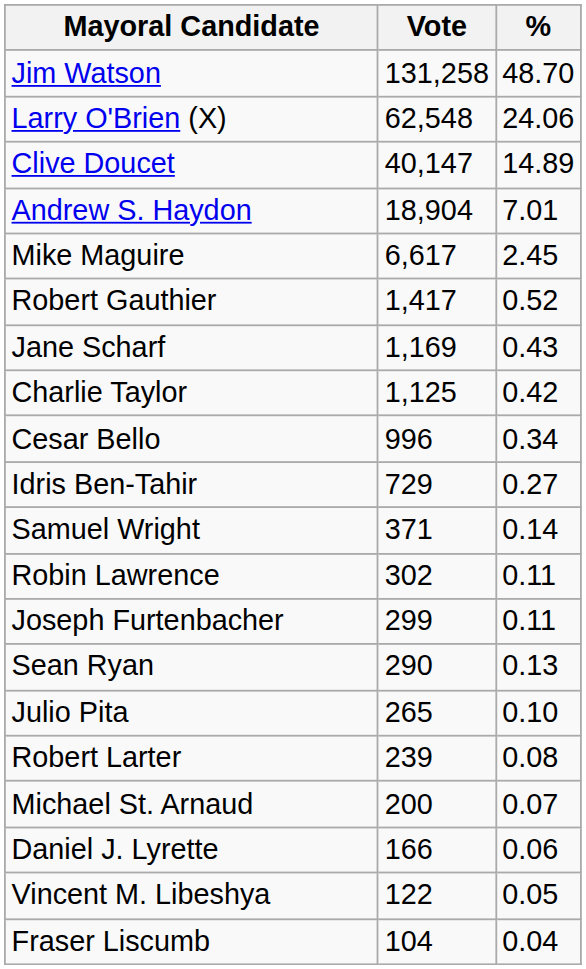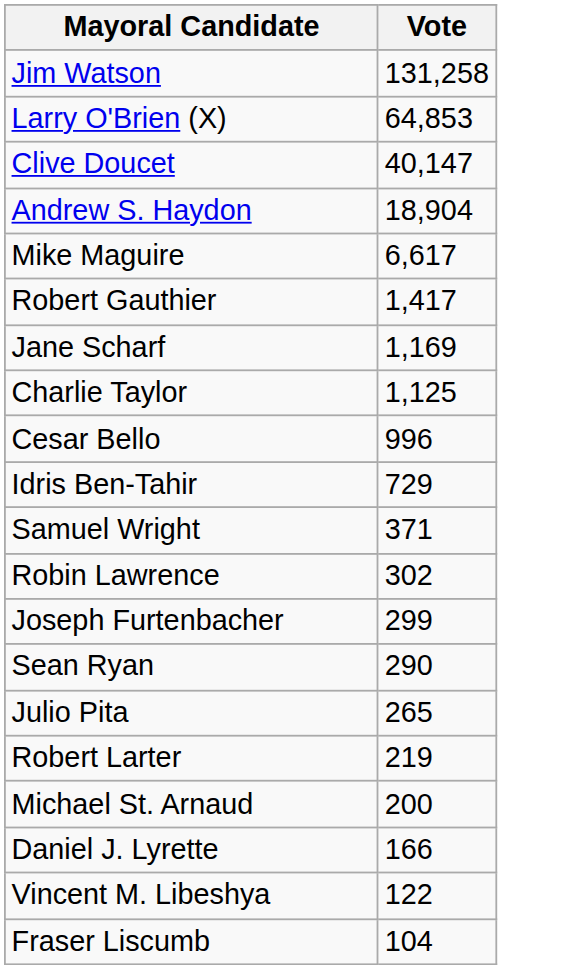 <table class="wikitable">
 <tr>
 <th bgcolor="#DDDDFF" width="200px">Mayoral Candidate</th>
 <th bgcolor="#DDDDFF" width="50px">Vote</th>
-<th bgcolor="#DDDDFF" width="30px">%</th>
 </tr>
 <tr>
 <td><a href='#'>Jim Watson</a></td>
 <td>131,258</td>
-<td>48.70</td>
 </tr>
 <tr>
 <td><a href='#'>Larry O'Brien</a> (X)</td>
-<td>62,548</td>
-<td>24.06</td>
+<td>64,853</td>
 </tr>
 <tr>
 <td><a href='#'>Clive Doucet</a></td>
 <td>40,147</td>
-<td>14.89</td>
 </tr>
 <tr>
 <td><a href='#'>Andrew S. Haydon</a></td>
 <td>18,904</td>
-<td>7.01</td>
 </tr>
 <tr>
 <td>Mike Maguire</td>
 <td>6,617</td>
-<td>2.45</td>
 </tr>
 <tr>
 <td>Robert Gauthier</td>
 <td>1,417</td>
-<td>0.52</td>
 </tr>
 <tr>
 <td>Jane Scharf</td>
 <td>1,169</td>
-<td>0.43</td>
 </tr>
 <tr>
 <td>Charlie Taylor</td>
 <td>1,125</td>
-<td>0.42</td>
 </tr>
 <tr>
 <td>Cesar Bello</td>
 <td>996</td>
-<td>0.34</td>
 </tr>
 <tr>
 <td>Idris Ben-Tahir</td>
 <td>729</td>
-<td>0.27</td>
 </tr>
 <tr>
 <td>Samuel Wright</td>
 <td>371</td>
-<td>0.14</td>
 </tr>
 <tr>
 <td>Robin Lawrence</td>
 <td>302</td>
-<td>0.11</td>
 </tr>
 <tr>
 <td>Joseph Furtenbacher</td>
 <td>299</td>
-<td>0.11</td>
 </tr>
 <tr>
 <td>Sean Ryan</td>
 <td>290</td>
-<td>0.13</td>
 </tr>
 <tr>
 <td>Julio Pita</td>
 <td>265</td>
-<td>0.10</td>
 </tr>
 <tr>
 <td>Robert Larter</td>
-<td>239</td>
-<td>0.08</td>
+<td>219</td>
 </tr>
 <tr>
 <td>Michael St. Arnaud</td>
 <td>200</td>
-<td>0.07</td>
 </tr>
 <tr>
 <td>Daniel J. Lyrette</td>
 <td>166</td>
-<td>0.06</td>
 </tr>
 <tr>
 <td>Vincent M. Libeshya</td>
 <td>122</td>
-<td>0.05</td>
 </tr>
 <tr>
 <td>Fraser Liscumb</td>
 <td>104</td>
-<td>0.04</td>
 </tr>
 </table>
